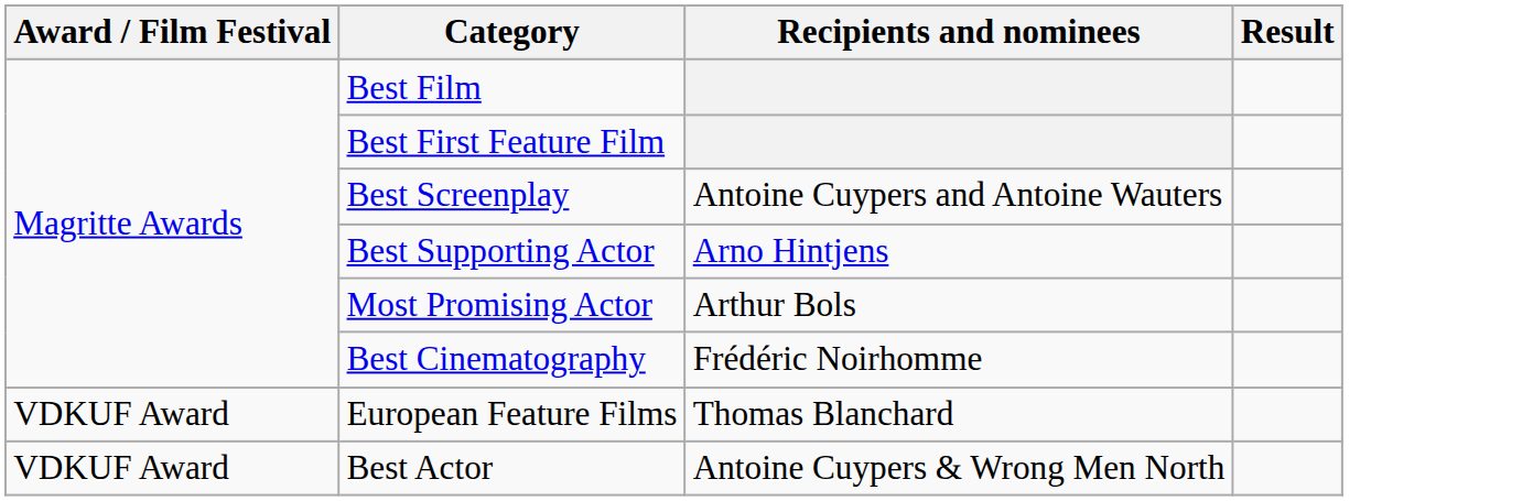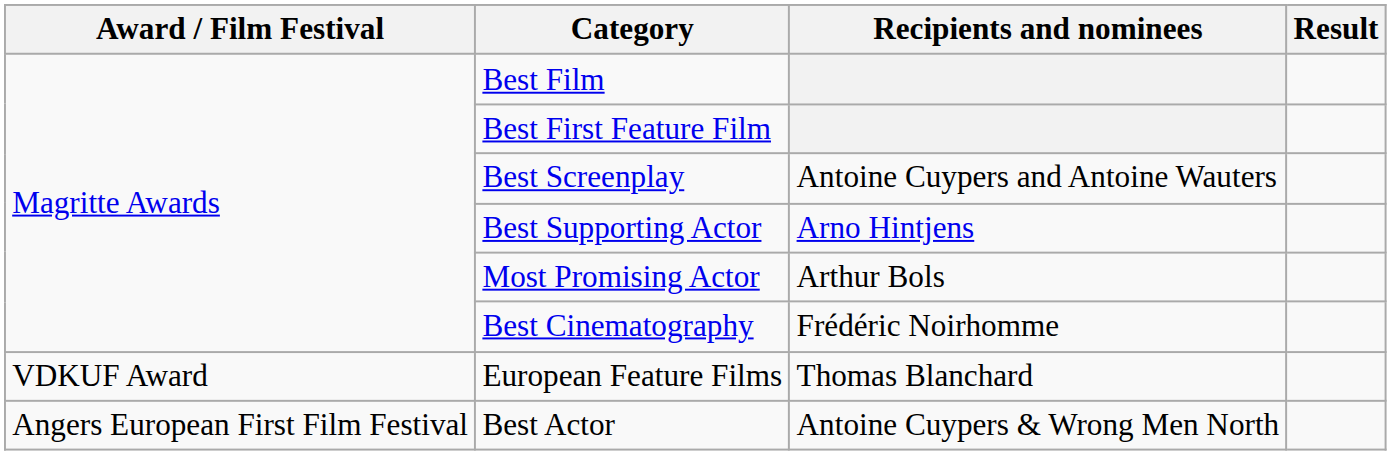 <table class="wikitable plainrowheaders sortable">
 <tr style="background:#ccc; text-align:center;">
 <th scope="col">Award / Film Festival</th>
 <th scope="col">Category</th>
 <th scope="col">Recipients and nominees</th>
 <th scope="col">Result</th>
 </tr>
 <tr>
 <td rowspan="6"><a href='#'>Magritte Awards</a></td>
 <td><a href='#'>Best Film</a></td>
 <th></th>
 <td></td>
 </tr>
 <tr>
 <td><a href='#'>Best First Feature Film</a></td>
 <th></th>
 <td></td>
 </tr>
 <tr>
 <td><a href='#'>Best Screenplay</a></td>
 <td>Antoine Cuypers and Antoine Wauters</td>
 <td></td>
 </tr>
 <tr>
 <td><a href='#'>Best Supporting Actor</a></td>
 <td><a href='#'>Arno Hintjens</a></td>
 <td></td>
 </tr>
 <tr>
 <td><a href='#'>Most Promising Actor</a></td>
 <td>Arthur Bols</td>
 <td></td>
 </tr>
 <tr>
 <td><a href='#'>Best Cinematography</a></td>
 <td>Frédéric Noirhomme</td>
 <td></td>
 </tr>
 <tr>
 <td>VDKUF Award</td>
 <td>European Feature Films</td>
 <td>Thomas Blanchard</td>
 <td></td>
 </tr>
 <tr>
-<td>VDKUF Award</td>
+<td>Angers European First Film Festival</td>
 <td>Best Actor</td>
 <td>Antoine Cuypers & Wrong Men North</td>
 <td></td>
 </tr>
 </table>
